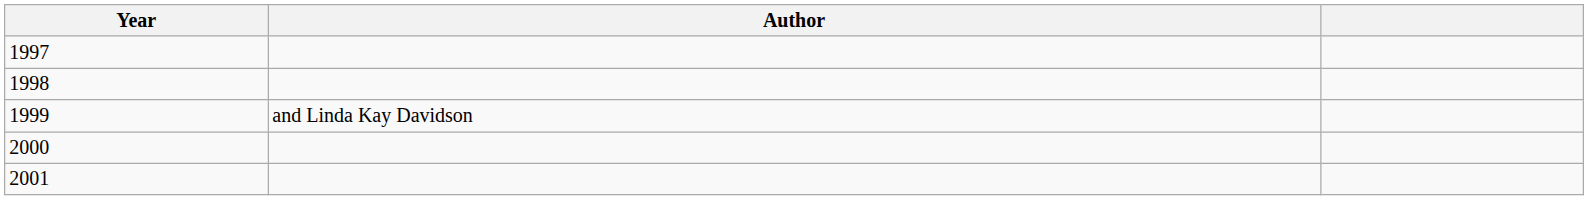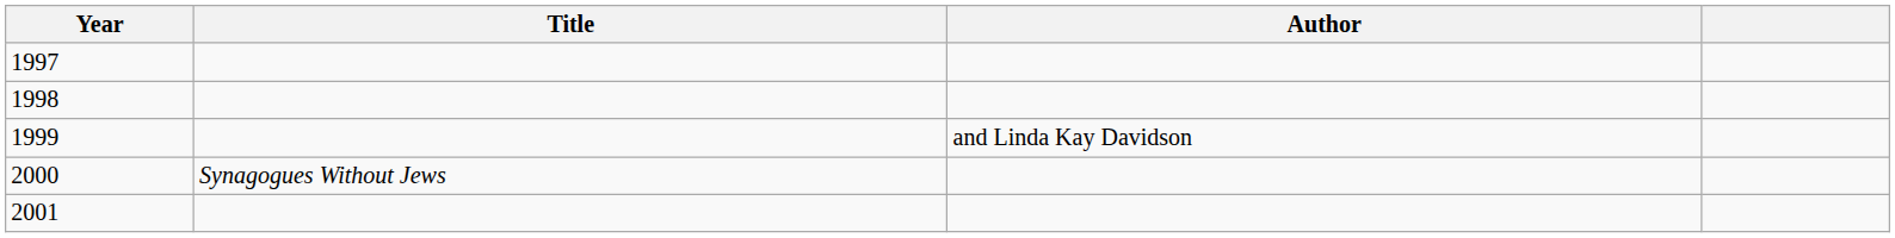 <table class="wikitable sortable" style="width:100%">
 <tr>
 <th scope="col" style="width:10%">Year</th>
+<th scope="col" style="width:40%">Title</th>
 <th scope="col" style="width:40%">Author</th>
 <th scope="col" style="width:10%"></th>
 </tr>
 <tr>
 <td>1997</td>
+<td><em></em></td>
 <td></td>
 <td></td>
 </tr>
 <tr>
 <td>1998</td>
+<td><em></em></td>
 <td></td>
 <td></td>
 </tr>
 <tr>
 <td>1999</td>
+<td><em></em></td>
 <td> and Linda Kay Davidson</td>
 <td></td>
 </tr>
 <tr>
 <td>2000</td>
+<td><em>Synagogues Without Jews</em></td>
 <td></td>
 <td></td>
 </tr>
 <tr>
 <td>2001</td>
+<td><em></em></td>
 <td></td>
 <td></td>
 </tr>
 </table>
